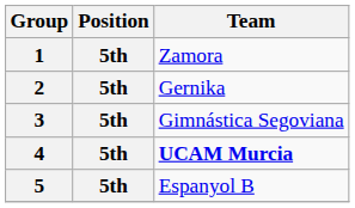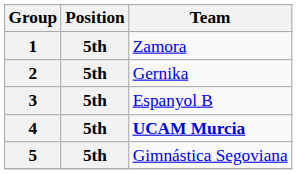 <table class="wikitable">
 <tr>
 <th>Group</th>
 <th>Position</th>
 <th>Team</th>
 </tr>
 <tr>
 <th>1</th>
 <th>5th</th>
 <td><a href='#'>Zamora</a></td>
 </tr>
 <tr>
 <th>2</th>
 <th>5th</th>
 <td><a href='#'>Gernika</a></td>
 </tr>
 <tr>
 <th>3</th>
 <th>5th</th>
-<td><a href='#'>Gimnástica Segoviana</a></td>
+<td><a href='#'>Espanyol B</a></td>
 </tr>
 <tr>
 <th>4</th>
 <th>5th</th>
 <td><strong><a href='#'>UCAM Murcia</a></strong></td>
 </tr>
 <tr>
 <th>5</th>
 <th>5th</th>
-<td><a href='#'>Espanyol B</a></td>
+<td><a href='#'>Gimnástica Segoviana</a></td>
 </tr>
 <tr>
 </tr>
 </table>
